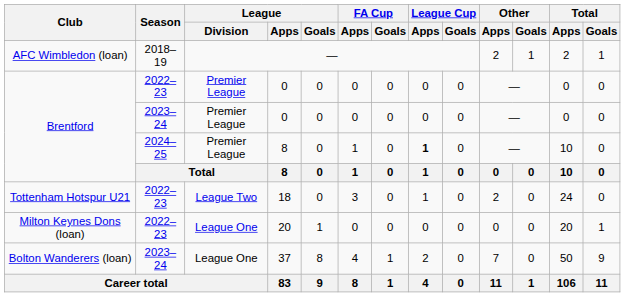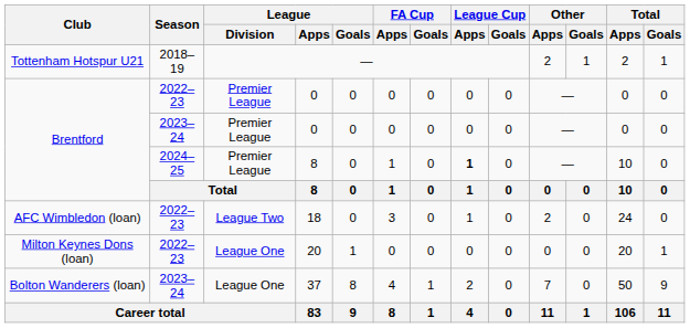 <table class=wikitable style="text-align: center;">
 <tr>
 <th rowspan=2>Club</th>
 <th rowspan=2>Season</th>
 <th colspan=3>League</th>
 <th colspan=2><a href='#'>FA Cup</a></th>
 <th colspan=2><a href='#'>League Cup</a></th>
 <th colspan=2>Other</th>
 <th colspan=2>Total</th>
 </tr>
 <tr>
 <th>Division</th>
 <th>Apps</th>
 <th>Goals</th>
 <th>Apps</th>
 <th>Goals</th>
 <th>Apps</th>
 <th>Goals</th>
 <th>Apps</th>
 <th>Goals</th>
 <th>Apps</th>
 <th>Goals</th>
 </tr>
 <tr>
-<td><a href='#'>AFC Wimbledon</a> (loan)</td>
+<td><a href='#'>Tottenham Hotspur U21</a></td>
 <td>2018–19</td>
 <td colspan="7">―</td>
 <td>2</td>
 <td>1</td>
 <td>2</td>
 <td>1</td>
 </tr>
 <tr>
 <td rowspan=4><a href='#'>Brentford</a></td>
 <td><a href='#'>2022–23</a></td>
 <td><a href='#'>Premier League</a></td>
 <td>0</td>
 <td>0</td>
 <td>0</td>
 <td>0</td>
 <td>0</td>
 <td>0</td>
 <td colspan="2">—</td>
 <td>0</td>
 <td>0</td>
 </tr>
 <tr>
 <td><a href='#'>2023–24</a></td>
 <td>Premier League</td>
 <td>0</td>
 <td>0</td>
 <td>0</td>
 <td>0</td>
 <td>0</td>
 <td>0</td>
 <td colspan="2">—</td>
 <td>0</td>
 <td>0</td>
 </tr>
 <tr>
 <td><a href='#'>2024–25</a></td>
 <td>Premier League</td>
 <td>8</td>
 <td>0</td>
 <td>1</td>
 <td>0</td>
 <td><strong>1</strong></td>
 <td>0</td>
 <td colspan="2">—</td>
 <td>10</td>
 <td>0</td>
 </tr>
 <tr>
 <th colspan="2">Total</th>
 <th>8</th>
 <th>0</th>
 <th>1</th>
 <th>0</th>
 <th>1</th>
 <th>0</th>
 <th>0</th>
 <th>0</th>
 <th>10</th>
 <th>0</th>
 </tr>
 <tr>
-<td><a href='#'>Tottenham Hotspur U21</a></td>
+<td><a href='#'>AFC Wimbledon</a> (loan)</td>
 <td><a href='#'>2022–23</a></td>
 <td><a href='#'>League Two</a></td>
 <td>18</td>
 <td>0</td>
 <td>3</td>
 <td>0</td>
 <td>1</td>
 <td>0</td>
 <td>2</td>
 <td>0</td>
 <td>24</td>
 <td>0</td>
 </tr>
 <tr>
 <td><a href='#'>Milton Keynes Dons</a> (loan)</td>
 <td><a href='#'>2022–23</a></td>
 <td><a href='#'>League One</a></td>
 <td>20</td>
 <td>1</td>
 <td>0</td>
 <td>0</td>
 <td>0</td>
 <td>0</td>
 <td>0</td>
 <td>0</td>
 <td>20</td>
 <td>1</td>
 </tr>
 <tr>
 <td><a href='#'>Bolton Wanderers</a> (loan)</td>
 <td><a href='#'>2023–24</a></td>
 <td>League One</td>
 <td>37</td>
 <td>8</td>
 <td>4</td>
 <td>1</td>
 <td>2</td>
 <td>0</td>
 <td>7</td>
 <td>0</td>
 <td>50</td>
 <td>9</td>
 </tr>
 <tr>
 <th colspan="3">Career total</th>
 <th>83</th>
 <th>9</th>
 <th>8</th>
 <th>1</th>
 <th>4</th>
 <th>0</th>
 <th>11</th>
 <th>1</th>
 <th>106</th>
 <th>11</th>
 </tr>
 </table>
